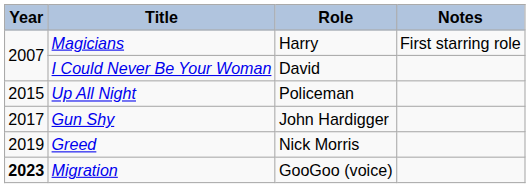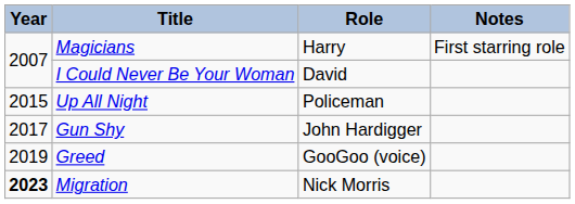 <table class="wikitable" style="font-size: 95%;">
 <tr>
 <th style="background:#B0C4DE;">Year</th>
 <th style="background:#B0C4DE;">Title</th>
 <th style="background:#B0C4DE;">Role</th>
 <th style="background:#B0C4DE;">Notes</th>
 </tr>
 <tr>
 <td rowspan="2">2007</td>
 <td><em><a href='#'>Magicians</a></em></td>
 <td>Harry</td>
 <td>First starring role</td>
 </tr>
 <tr>
 <td><em><a href='#'>I Could Never Be Your Woman</a></em></td>
 <td>David</td>
 <td></td>
 </tr>
 <tr>
 <td>2015</td>
 <td><em><a href='#'>Up All Night</a></em></td>
 <td>Policeman</td>
 <td></td>
 </tr>
 <tr>
 <td>2017</td>
 <td><em><a href='#'>Gun Shy</a></em></td>
 <td>John Hardigger</td>
 <td></td>
 </tr>
 <tr>
 <td>2019</td>
 <td><em><a href='#'>Greed</a></em></td>
-<td>Nick Morris</td>
+<td>GooGoo (voice)</td>
 <td></td>
 </tr>
 <tr>
 <td><strong>2023</strong></td>
 <td><em><a href='#'>Migration</a></em></td>
-<td>GooGoo (voice)</td>
+<td>Nick Morris</td>
 <td></td>
 </tr>
 </table>
